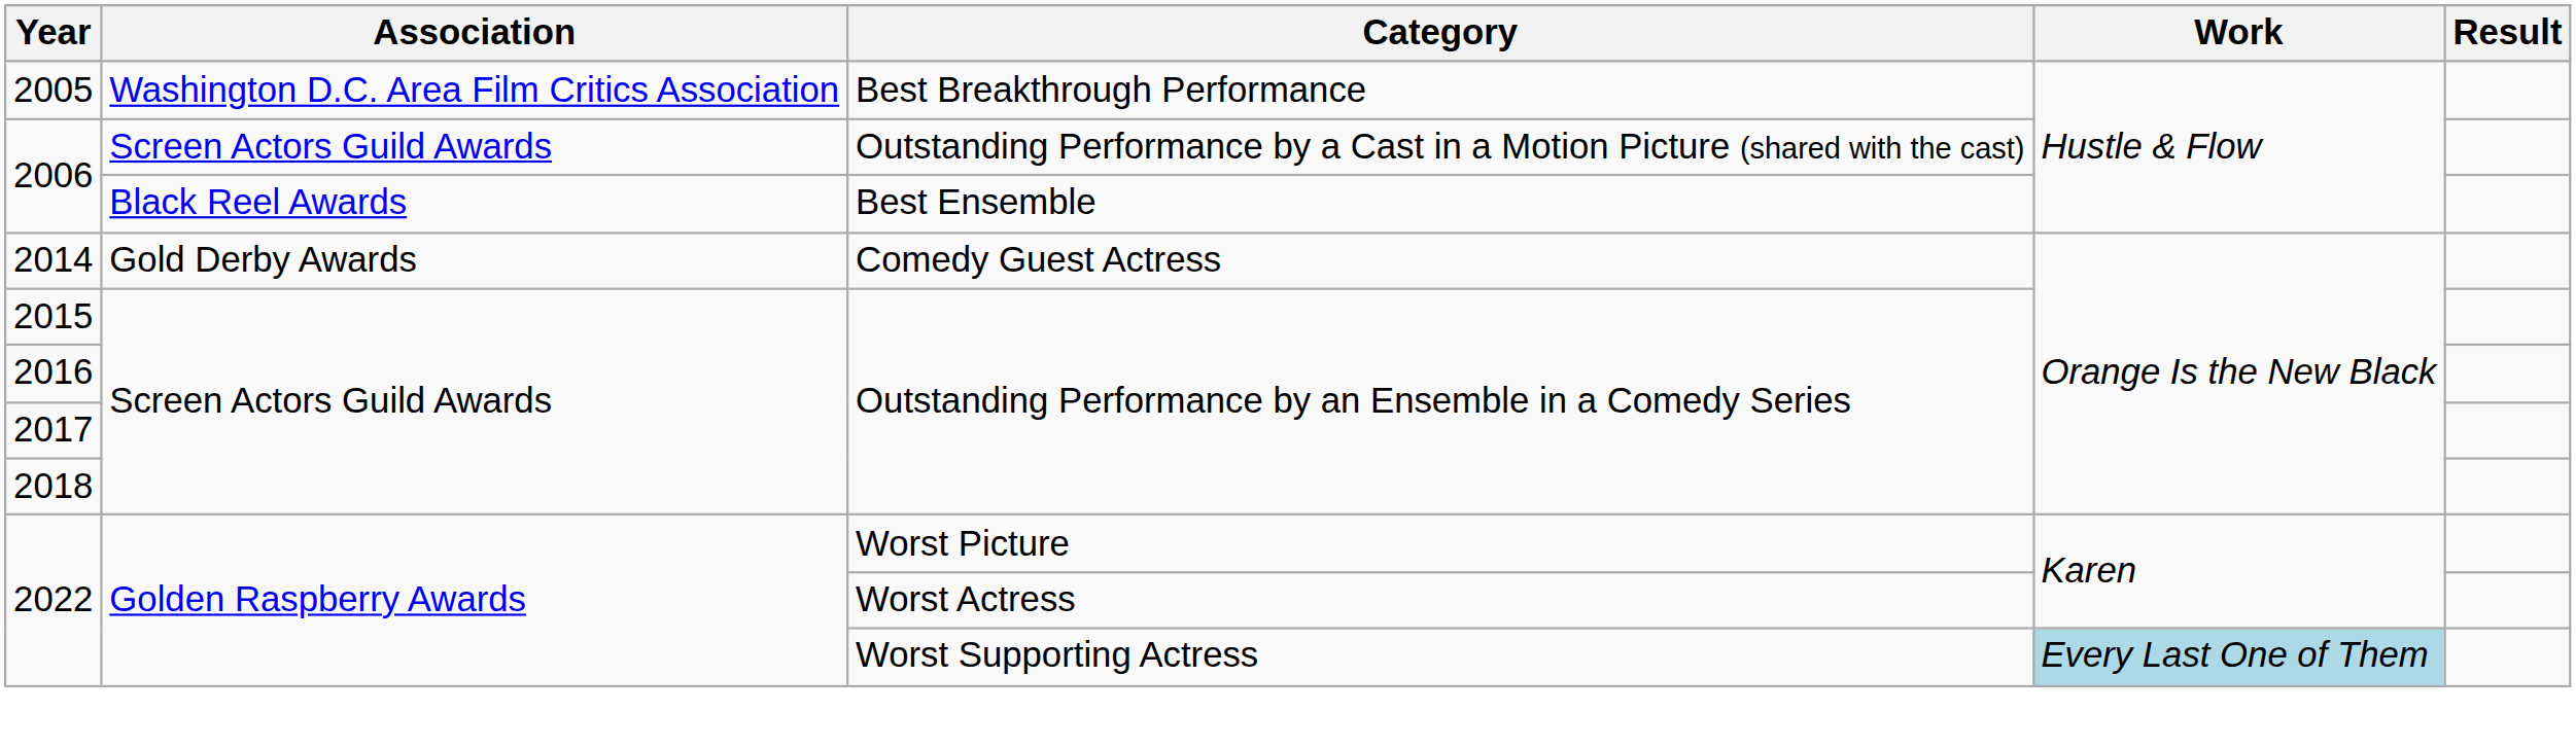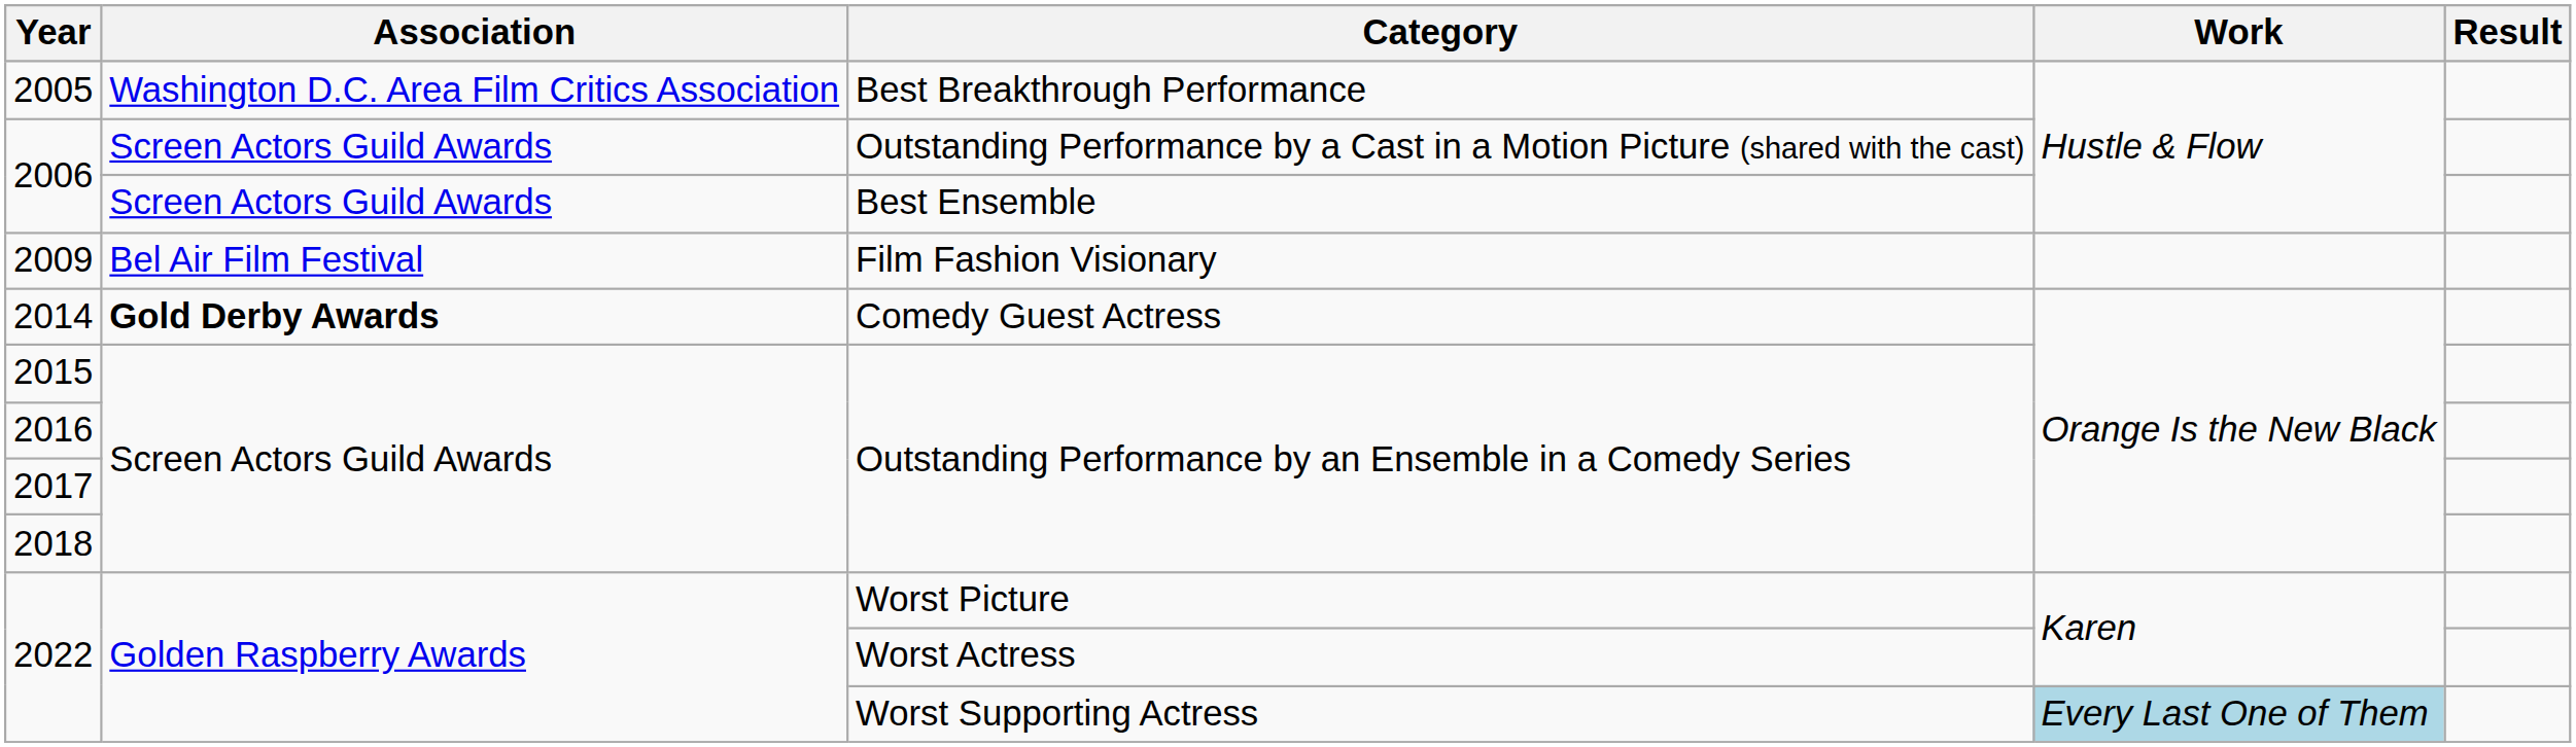 <table class="wikitable">
 <tr style="background:#ccc; text-align:center;">
 <th>Year</th>
 <th>Association</th>
 <th>Category</th>
 <th>Work</th>
 <th>Result</th>
 </tr>
 <tr>
 <td>2005</td>
 <td><a href='#'>Washington D.C. Area Film Critics Association</a></td>
 <td>Best Breakthrough Performance</td>
 <td rowspan="3"><em>Hustle & Flow</em></td>
 <td></td>
 </tr>
 <tr>
 <td rowspan="2">2006</td>
 <td><a href='#'>Screen Actors Guild Awards</a></td>
 <td>Outstanding Performance by a Cast in a Motion Picture <small>(shared with the cast)</small></td>
 <td></td>
 </tr>
 <tr>
-<td><a href='#'>Black Reel Awards</a></td>
+<td><a href='#'>Screen Actors Guild Awards</a></td>
 <td>Best Ensemble</td>
 <td></td>
 </tr>
 <tr>
+<td>2009</td>
+<td><a href='#'>Bel Air Film Festival</a></td>
+<td>Film Fashion Visionary</td>
+<td></td>
+<td></td>
+</tr>
+<tr>
 <td>2014</td>
-<td>Gold Derby Awards</td>
+<td><strong>Gold Derby Awards</strong></td>
 <td>Comedy Guest Actress</td>
 <td rowspan="5"><em>Orange Is the New Black</em></td>
 <td></td>
 </tr>
 <tr>
 <td>2015</td>
 <td rowspan="4">Screen Actors Guild Awards</td>
 <td rowspan="4">Outstanding Performance by an Ensemble in a Comedy Series</td>
 <td></td>
 </tr>
 <tr>
 <td>2016</td>
 <td></td>
 </tr>
 <tr>
 <td>2017</td>
 <td></td>
 </tr>
 <tr>
 <td>2018</td>
 <td></td>
 </tr>
 <tr>
 <td rowspan="3">2022</td>
 <td rowspan="3"><a href='#'>Golden Raspberry Awards</a></td>
 <td>Worst Picture</td>
 <td rowspan="2"><em>Karen</em></td>
 <td></td>
 </tr>
 <tr>
 <td>Worst Actress</td>
 <td></td>
 </tr>
 <tr>
 <td>Worst Supporting Actress</td>
 <td style="background: lightblue;"><em>Every Last One of Them</em></td>
 <td></td>
 </tr>
 </table>
